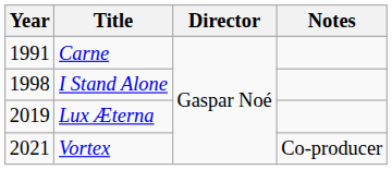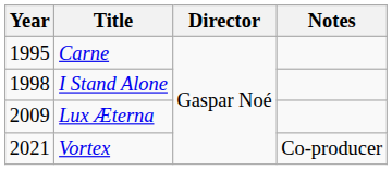 <table class="wikitable sortable">
 <tr>
 <th>Year</th>
 <th>Title</th>
 <th>Director</th>
 <th>Notes</th>
 </tr>
 <tr>
-<td>1991</td>
+<td>1995</td>
 <td><em><a href='#'>Carne</a></em></td>
 <td rowspan=4>Gaspar Noé</td>
 <td></td>
 </tr>
 <tr>
 <td>1998</td>
 <td><em><a href='#'>I Stand Alone</a></em></td>
 <td></td>
 </tr>
 <tr>
-<td>2019</td>
+<td>2009</td>
 <td><em><a href='#'>Lux Æterna</a></em></td>
 <td></td>
 </tr>
 <tr>
 <td>2021</td>
 <td><em><a href='#'>Vortex</a></em></td>
 <td>Co-producer</td>
 </tr>
 </table>
